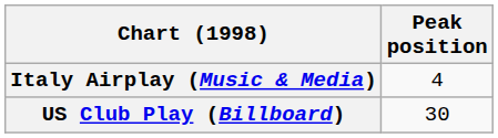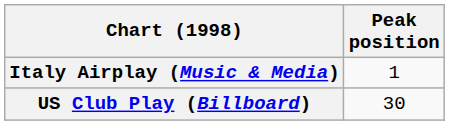 <table class="wikitable sortable plainrowheaders" style="text-align:center">
 <tr>
 <th>Chart (1998)</th>
 <th>Peak<br>position</th>
 </tr>
 <tr>
 <th scope="row">Italy Airplay (<em><a href='#'>Music & Media</a></em>)</th>
-<td>4</td>
+<td>1</td>
 </tr>
 <tr>
 <th scope="row">US <a href='#'>Club Play</a> (<em><a href='#'>Billboard</a></em>)</th>
 <td>30</td>
 </tr>
 </table>
